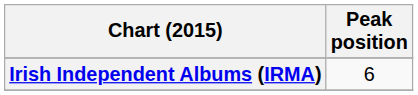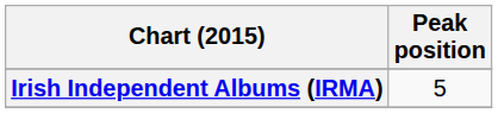 <table class="wikitable sortable plainrowheaders" style="text-align:center">
 <tr>
 <th scope="col">Chart (2015)</th>
 <th scope="col">Peak<br>position</th>
 </tr>
 <tr>
 </tr>
 <tr>
 </tr>
 <tr>
 </tr>
 <tr>
 </tr>
 <tr>
 </tr>
 <tr>
 </tr>
 <tr>
 </tr>
 <tr>
 </tr>
 <tr>
 <th scope="row"><a href='#'>Irish Independent Albums</a> (<a href='#'>IRMA</a>)</th>
-<td>6</td>
+<td>5</td>
 </tr>
 <tr>
 </tr>
 <tr>
 </tr>
 <tr>
 </tr>
 <tr>
 </tr>
 <tr>
 </tr>
 <tr>
 </tr>
 <tr>
 </tr>
 <tr>
 </tr>
 <tr>
 </tr>
 <tr>
 </tr>
 <tr>
 </tr>
 </table>
